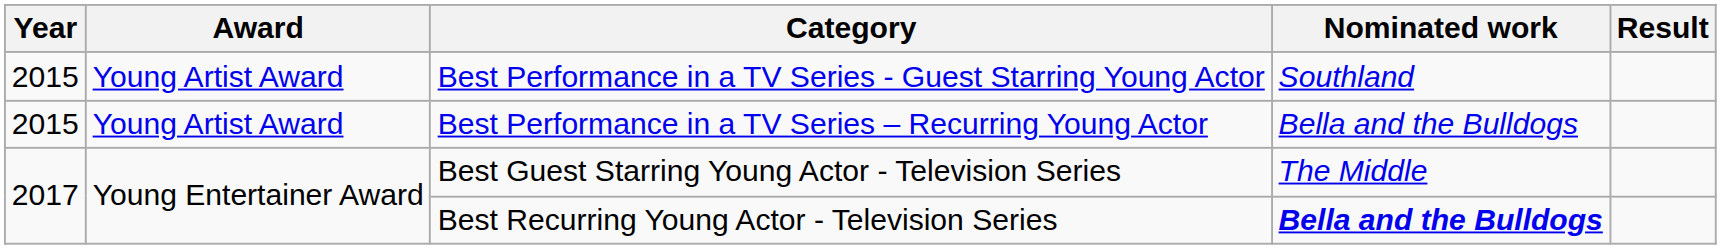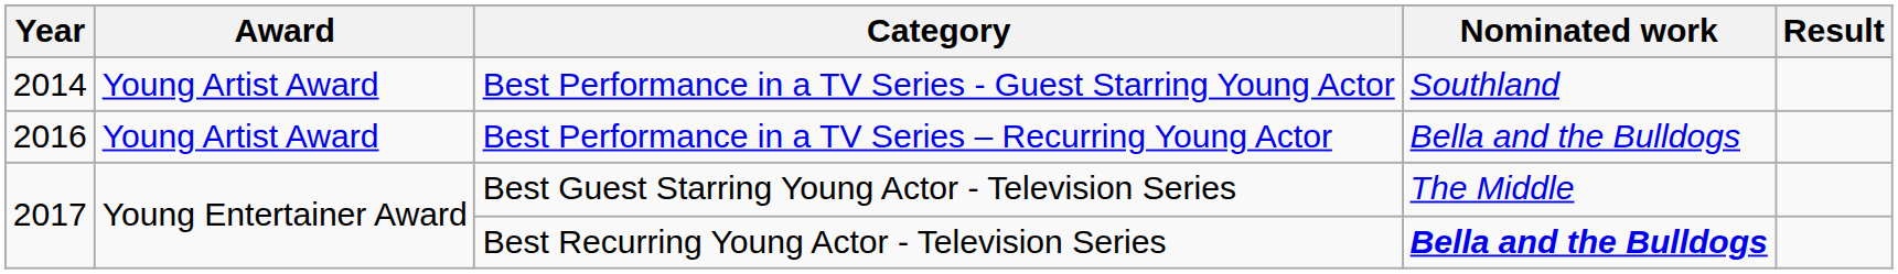 <table class="wikitable wiki table">
 <tr>
 <th style="text-align:center;">Year</th>
 <th style="text-align:center;">Award</th>
 <th style="text-align:center;">Category</th>
 <th style="text-align:center;">Nominated work</th>
 <th style="text-align:center;">Result</th>
 </tr>
 <tr>
-<td>2015</td>
+<td>2014</td>
 <td><a href='#'>Young Artist Award</a></td>
 <td><a href='#'>Best Performance in a TV Series - Guest Starring Young Actor</a></td>
 <td><em><a href='#'>Southland</a></em></td>
 <td></td>
 </tr>
 <tr>
-<td>2015</td>
+<td>2016</td>
 <td><a href='#'>Young Artist Award</a></td>
 <td><a href='#'>Best Performance in a TV Series – Recurring Young Actor</a></td>
 <td><em><a href='#'>Bella and the Bulldogs</a></em></td>
 <td></td>
 </tr>
 <tr>
 <td rowspan="2">2017</td>
 <td rowspan="2">Young Entertainer Award</td>
 <td>Best Guest Starring Young Actor - Television Series</td>
 <td><em><a href='#'>The Middle</a></em></td>
 <td></td>
 </tr>
 <tr>
 <td>Best Recurring Young Actor - Television Series</td>
 <td><strong><em><a href='#'>Bella and the Bulldogs</a></em></strong></td>
 <td></td>
 </tr>
 </table>
